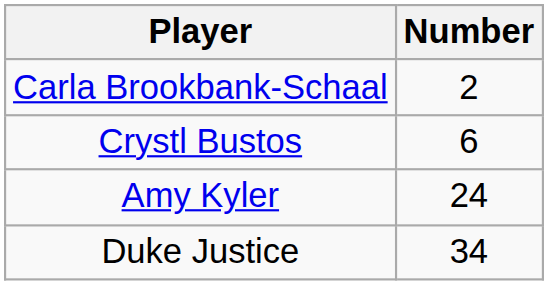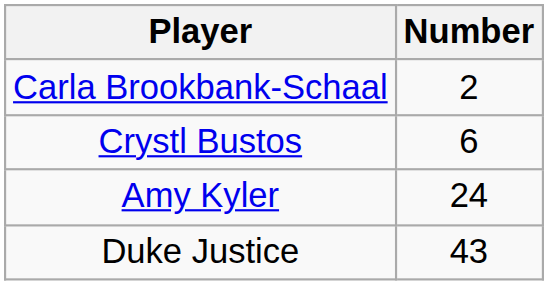 <table class="wikitable" style="vertical-align:top;text-align:center;">
 <tr>
 <th>Player</th>
 <th>Number</th>
 </tr>
 <tr>
 <td><a href='#'>Carla Brookbank-Schaal</a></td>
 <td>2</td>
 </tr>
 <tr>
 <td><a href='#'>Crystl Bustos</a></td>
 <td>6</td>
 </tr>
 <tr>
 <td><a href='#'>Amy Kyler</a></td>
 <td>24</td>
 </tr>
 <tr>
 <td>Duke Justice </td>
-<td>34</td>
+<td>43</td>
 </tr>
 </table>
